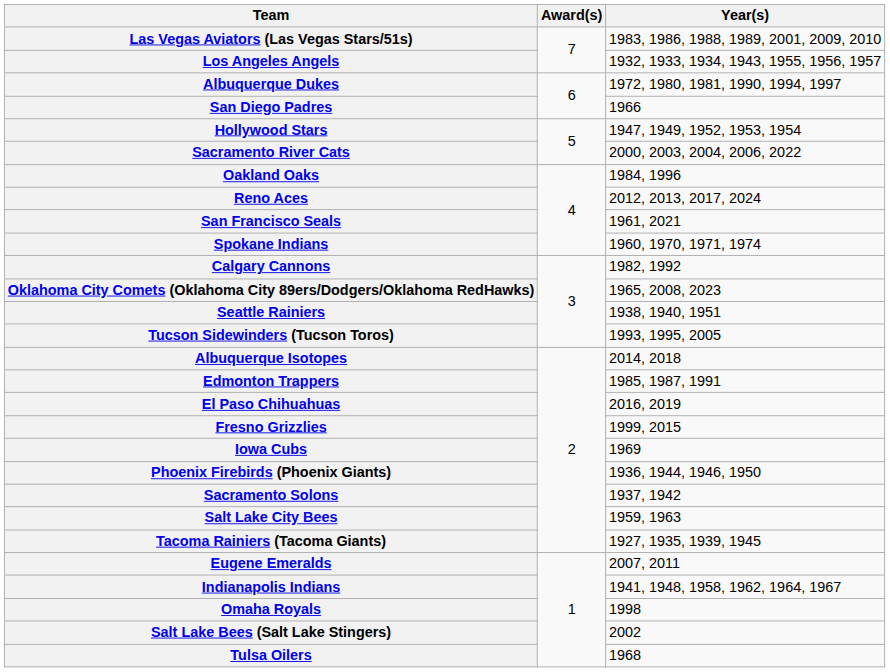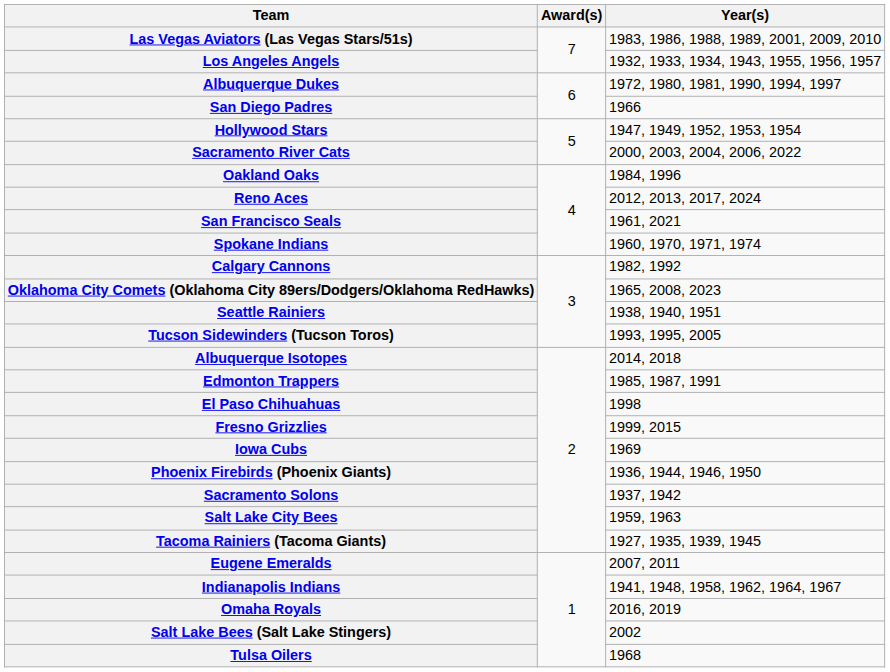 <table class="wikitable sortable plainrowheaders" style="text-align:left">
 <tr>
 <th scope="col">Team</th>
 <th scope="col">Award(s)</th>
 <th scope="col">Year(s)</th>
 </tr>
 <tr>
 <th scope="row"><strong><a href='#'>Las Vegas Aviators</a></strong> (Las Vegas Stars/51s)</th>
 <td style="text-align:center" rowspan="2">7</td>
 <td>1983, 1986, 1988, 1989, 2001, 2009, 2010</td>
 </tr>
 <tr>
 <th scope="row"><a href='#'>Los Angeles Angels</a></th>
 <td>1932, 1933, 1934, 1943, 1955, 1956, 1957</td>
 </tr>
 <tr>
 <th scope="row"><a href='#'>Albuquerque Dukes</a></th>
 <td style="text-align:center" rowspan="2">6</td>
 <td>1972, 1980, 1981, 1990, 1994, 1997</td>
 </tr>
 <tr>
 <th scope="row"><a href='#'>San Diego Padres</a></th>
 <td>1966</td>
 </tr>
 <tr>
 <th scope="row"><a href='#'>Hollywood Stars</a></th>
 <td style="text-align:center" rowspan="2">5</td>
 <td>1947, 1949, 1952, 1953, 1954</td>
 </tr>
 <tr>
 <th scope="row"><strong><a href='#'>Sacramento River Cats</a></strong></th>
 <td>2000, 2003, 2004, 2006, 2022</td>
 </tr>
 <tr>
 <th scope="row"><a href='#'>Oakland Oaks</a></th>
 <td style="text-align:center" rowspan="4">4</td>
 <td>1984, 1996</td>
 </tr>
 <tr>
 <th scope="row"><strong><a href='#'>Reno Aces</a></strong></th>
 <td>2012, 2013, 2017, 2024</td>
 </tr>
 <tr>
 <th scope="row"><a href='#'>San Francisco Seals</a></th>
 <td>1961, 2021</td>
 </tr>
 <tr>
 <th scope="row"><a href='#'>Spokane Indians</a></th>
 <td>1960, 1970, 1971, 1974</td>
 </tr>
 <tr>
 <th scope="row"><a href='#'>Calgary Cannons</a></th>
 <td style="text-align:center" rowspan="4">3</td>
 <td>1982, 1992</td>
 </tr>
 <tr>
 <th scope="row"><strong><a href='#'>Oklahoma City Comets</a></strong> (Oklahoma City 89ers/Dodgers/Oklahoma RedHawks)</th>
 <td>1965, 2008, 2023</td>
 </tr>
 <tr>
 <th scope="row"><a href='#'>Seattle Rainiers</a></th>
 <td>1938, 1940, 1951</td>
 </tr>
 <tr>
 <th scope="row"><a href='#'>Tucson Sidewinders</a> (Tucson Toros)</th>
 <td>1993, 1995, 2005</td>
 </tr>
 <tr>
 <th scope="row"><strong><a href='#'>Albuquerque Isotopes</a></strong></th>
 <td style="text-align:center" rowspan="9">2</td>
 <td>2014, 2018</td>
 </tr>
 <tr>
 <th scope="row"><a href='#'>Edmonton Trappers</a></th>
 <td>1985, 1987, 1991</td>
 </tr>
 <tr>
 <th scope="row"><strong><a href='#'>El Paso Chihuahuas</a></strong></th>
-<td>2016, 2019</td>
+<td>1998</td>
 </tr>
 <tr>
 <th scope="row"><a href='#'>Fresno Grizzlies</a></th>
 <td>1999, 2015</td>
 </tr>
 <tr>
 <th scope="row"><a href='#'>Iowa Cubs</a></th>
 <td>1969</td>
 </tr>
 <tr>
 <th scope="row"><a href='#'>Phoenix Firebirds</a> (Phoenix Giants)</th>
 <td>1936, 1944, 1946, 1950</td>
 </tr>
 <tr>
 <th scope="row"><a href='#'>Sacramento Solons</a></th>
 <td>1937, 1942</td>
 </tr>
 <tr>
 <th scope="row"><a href='#'>Salt Lake City Bees</a></th>
 <td>1959, 1963</td>
 </tr>
 <tr>
 <th scope="row"><strong><a href='#'>Tacoma Rainiers</a></strong> (Tacoma Giants)</th>
 <td>1927, 1935, 1939, 1945</td>
 </tr>
 <tr>
 <th scope="row"><a href='#'>Eugene Emeralds</a></th>
 <td style="text-align:center" rowspan="5">1</td>
 <td>2007, 2011</td>
 </tr>
 <tr>
 <th scope="row"><a href='#'>Indianapolis Indians</a></th>
 <td>1941, 1948, 1958, 1962, 1964, 1967</td>
 </tr>
 <tr>
 <th scope="row"><a href='#'>Omaha Royals</a></th>
-<td>1998</td>
+<td>2016, 2019</td>
 </tr>
 <tr>
 <th scope="row"><strong><a href='#'>Salt Lake Bees</a></strong> (Salt Lake Stingers)</th>
 <td>2002</td>
 </tr>
 <tr>
 <th scope="row"><a href='#'>Tulsa Oilers</a></th>
 <td>1968</td>
 </tr>
 </table>
